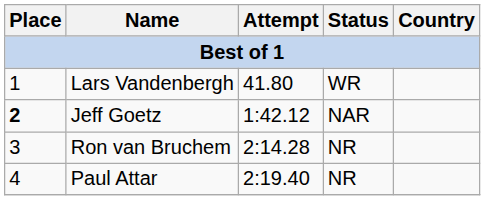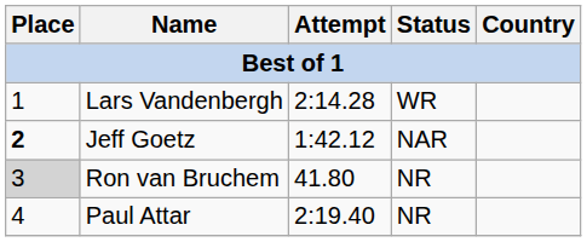 <table class="wikitable sortable">
 <tr>
 <th>Place</th>
 <th class="unsortable">Name</th>
 <th>Attempt</th>
 <th class="unsortable">Status</th>
 <th class="unsortable">Country</th>
 </tr>
 <tr>
 <th colspan="8" style="text-align:center; background:#C3D6EF;">Best of 1</th>
 </tr>
 <tr>
 <td>1</td>
 <td>Lars Vandenbergh</td>
-<td>41.80</td>
+<td>2:14.28</td>
 <td>WR</td>
 <td></td>
 </tr>
 <tr>
 <td><strong>2</strong></td>
 <td>Jeff Goetz</td>
 <td>1:42.12</td>
 <td>NAR</td>
 <td></td>
 </tr>
 <tr>
-<td>3</td>
+<td style="background: lightgrey;">3</td>
 <td>Ron van Bruchem</td>
-<td>2:14.28</td>
+<td>41.80</td>
 <td>NR</td>
 <td></td>
 </tr>
 <tr>
 <td>4</td>
 <td>Paul Attar</td>
 <td>2:19.40</td>
 <td>NR</td>
 <td></td>
 </tr>
 <tr>
 </tr>
 </table>
